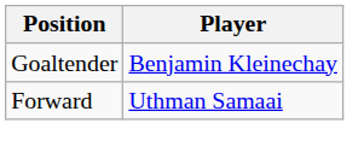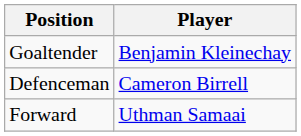 <table class="wikitable">
 <tr>
 <th>Position</th>
 <th>Player</th>
 </tr>
 <tr>
 <td>Goaltender</td>
 <td> <a href='#'>Benjamin Kleinechay</a></td>
 </tr>
 <tr>
+<td>Defenceman</td>
+<td> <a href='#'>Cameron Birrell</a></td>
+</tr>
+<tr>
 <td>Forward</td>
 <td> <a href='#'>Uthman Samaai</a></td>
 </tr>
 </table>
